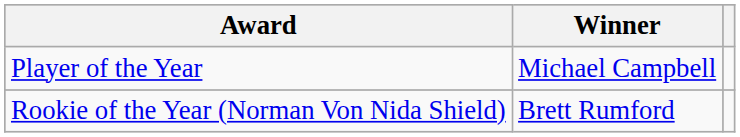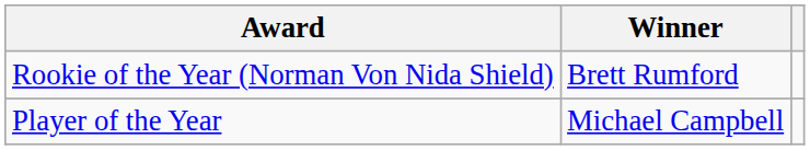 <table class="wikitable">
 <tr>
 <th>Award</th>
 <th>Winner</th>
 <th></th>
 </tr>
 <tr>
+<td><a href='#'>Rookie of the Year (Norman Von Nida Shield)</a></td>
+<td> <a href='#'>Brett Rumford</a></td>
+<td></td>
+</tr>
+<tr>
 <td><a href='#'>Player of the Year</a></td>
 <td> <a href='#'>Michael Campbell</a></td>
 <td></td>
 </tr>
-<tr>
-<td><a href='#'>Rookie of the Year (Norman Von Nida Shield)</a></td>
-<td> <a href='#'>Brett Rumford</a></td>
-<td></td>
-</tr>
 </table>
